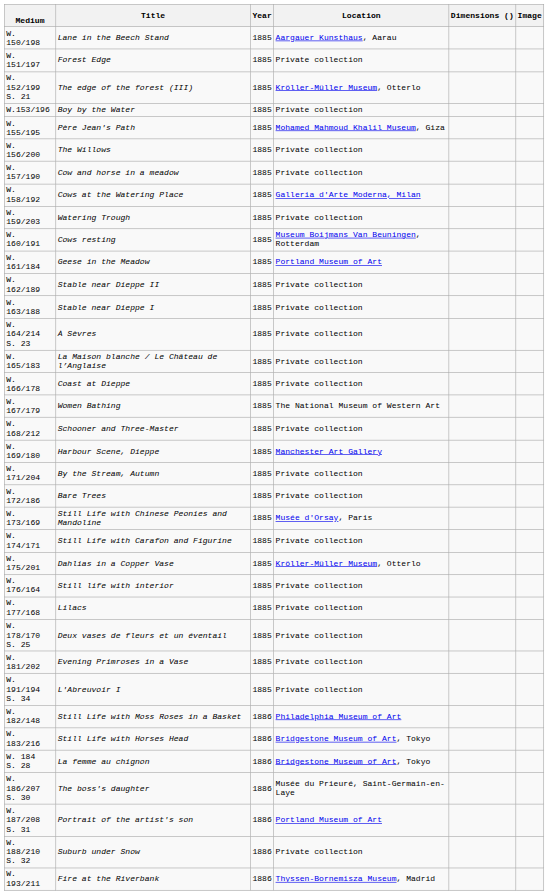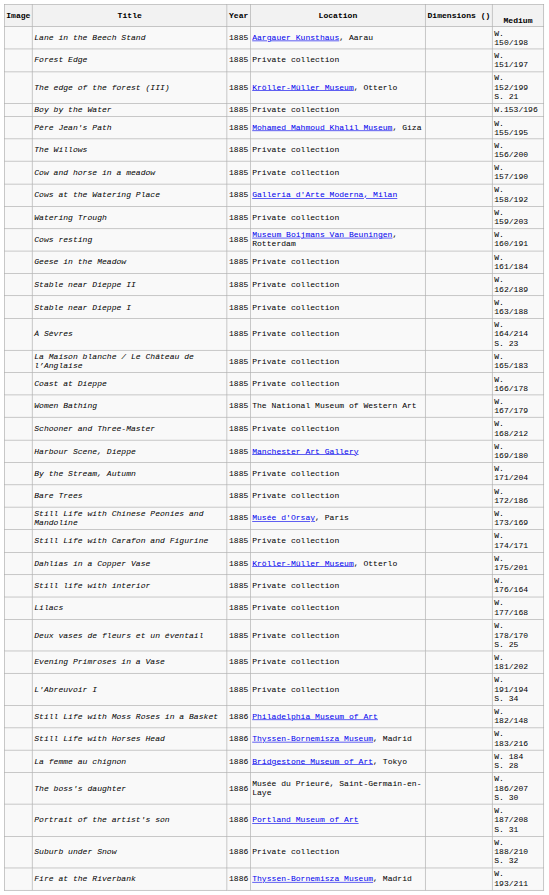 <table class="sortable wikitable">
 <tr>
-<th scope="col"><br>Medium</th>
+<th scope="col" class="unsortable">Image</th>
 <th scope="col">Title</th>
 <th scope="col">Year</th>
 <th scope="col">Location</th>
 <th scope="col">Dimensions ()</th>
-<th scope="col" class="unsortable">Image</th>
+<th scope="col"><br>Medium</th>
 </tr>
 <tr>
-<td>W. 150/198</td>
+<td></td>
 <td><em>Lane in the Beech Stand</em></td>
 <td>1885</td>
 <td><a href='#'>Aargauer Kunsthaus</a>, Aarau</td>
 <td></td>
-<td></td>
+<td>W. 150/198</td>
 </tr>
 <tr>
-<td>W. 151/197</td>
+<td></td>
 <td><em>Forest Edge</em></td>
 <td>1885</td>
 <td>Private collection</td>
 <td></td>
-<td></td>
+<td>W. 151/197</td>
 </tr>
 <tr>
-<td>W. 152/199 <br> S. 21</td>
+<td></td>
 <td><em>The edge of the forest (III)</em></td>
 <td>1885</td>
 <td><a href='#'>Kröller-Müller Museum</a>, Otterlo</td>
 <td></td>
-<td></td>
+<td>W. 152/199 <br> S. 21</td>
 </tr>
 <tr>
-<td>W.153/196</td>
+<td></td>
 <td><em>Boy by the Water</em></td>
 <td>1885</td>
 <td>Private collection</td>
 <td></td>
-<td></td>
+<td>W.153/196</td>
 </tr>
 <tr>
-<td>W. 155/195</td>
+<td></td>
 <td><em>Père Jean's Path</em></td>
 <td>1885</td>
 <td><a href='#'>Mohamed Mahmoud Khalil Museum</a>, Giza</td>
 <td></td>
-<td></td>
+<td>W. 155/195</td>
 </tr>
 <tr>
-<td>W. 156/200</td>
+<td></td>
 <td><em>The Willows</em></td>
 <td>1885</td>
 <td>Private collection</td>
 <td></td>
-<td></td>
+<td>W. 156/200</td>
 </tr>
 <tr>
-<td>W. 157/190</td>
+<td></td>
 <td><em>Cow and horse in a meadow</em></td>
 <td>1885</td>
 <td>Private collection</td>
 <td></td>
-<td></td>
+<td>W. 157/190</td>
 </tr>
 <tr>
-<td>W. 158/192</td>
+<td></td>
 <td><em>Cows at the Watering Place</em></td>
 <td>1885</td>
 <td><a href='#'>Galleria d'Arte Moderna, Milan</a></td>
 <td></td>
-<td></td>
+<td>W. 158/192</td>
 </tr>
 <tr>
-<td>W. 159/203</td>
+<td></td>
 <td><em>Watering Trough</em></td>
 <td>1885</td>
 <td>Private collection</td>
 <td></td>
-<td></td>
+<td>W. 159/203</td>
 </tr>
 <tr>
-<td>W. 160/191</td>
+<td></td>
 <td><em>Cows resting</em></td>
 <td>1885</td>
 <td><a href='#'>Museum Boijmans Van Beuningen</a>, Rotterdam</td>
 <td></td>
-<td></td>
+<td>W. 160/191</td>
 </tr>
 <tr>
-<td>W. 161/184</td>
+<td></td>
 <td><em>Geese in the Meadow</em></td>
 <td>1885</td>
-<td><a href='#'>Portland Museum of Art</a></td>
+<td>Private collection</td>
 <td></td>
-<td></td>
+<td>W. 161/184</td>
 </tr>
 <tr>
-<td>W. 162/189</td>
+<td></td>
 <td><em>Stable near Dieppe II</em></td>
 <td>1885</td>
 <td>Private collection</td>
 <td></td>
-<td></td>
+<td>W. 162/189</td>
 </tr>
 <tr>
-<td>W. 163/188</td>
+<td></td>
 <td><em>Stable near Dieppe I</em></td>
 <td>1885</td>
 <td>Private collection</td>
 <td></td>
-<td></td>
+<td>W. 163/188</td>
 </tr>
 <tr>
-<td>W. 164/214 <br> S. 23</td>
+<td></td>
 <td><em>À Sèvres</em></td>
 <td>1885</td>
 <td>Private collection</td>
 <td></td>
-<td></td>
+<td>W. 164/214 <br> S. 23</td>
 </tr>
 <tr>
-<td>W. 165/183</td>
+<td></td>
 <td><em>La Maison blanche / Le Château de l’Anglaise</em></td>
 <td>1885</td>
 <td>Private collection</td>
 <td></td>
-<td></td>
+<td>W. 165/183</td>
 </tr>
 <tr>
-<td>W. 166/178</td>
+<td></td>
 <td><em>Coast at Dieppe</em></td>
 <td>1885</td>
 <td>Private collection</td>
 <td></td>
-<td></td>
+<td>W. 166/178</td>
 </tr>
 <tr>
-<td>W. 167/179</td>
+<td></td>
 <td><em>Women Bathing</em></td>
 <td>1885</td>
 <td>The National Museum of Western Art</td>
 <td></td>
-<td></td>
+<td>W. 167/179</td>
 </tr>
 <tr>
-<td>W. 168/212</td>
+<td></td>
 <td><em>Schooner and Three-Master</em></td>
 <td>1885</td>
 <td>Private collection</td>
 <td></td>
-<td></td>
+<td>W. 168/212</td>
 </tr>
 <tr>
-<td>W. 169/180</td>
+<td></td>
 <td><em>Harbour Scene, Dieppe</em></td>
 <td>1885</td>
 <td><a href='#'>Manchester Art Gallery</a></td>
 <td></td>
-<td></td>
+<td>W. 169/180</td>
 </tr>
 <tr>
-<td>W. 171/204</td>
+<td></td>
 <td><em>By the Stream, Autumn</em></td>
 <td>1885</td>
 <td>Private collection</td>
 <td></td>
-<td></td>
+<td>W. 171/204</td>
 </tr>
 <tr>
-<td>W. 172/186</td>
+<td></td>
 <td><em>Bare Trees</em></td>
 <td>1885</td>
 <td>Private collection</td>
 <td></td>
-<td></td>
+<td>W. 172/186</td>
 </tr>
 <tr>
-<td>W. 173/169</td>
+<td></td>
 <td><em>Still Life with Chinese Peonies and Mandoline</em></td>
 <td>1885</td>
 <td><a href='#'>Musée d'Orsay</a>, Paris</td>
 <td></td>
-<td></td>
+<td>W. 173/169</td>
 </tr>
 <tr>
-<td>W. 174/171</td>
+<td></td>
 <td><em>Still Life with Carafon and Figurine</em></td>
 <td>1885</td>
 <td>Private collection</td>
 <td></td>
-<td></td>
+<td>W. 174/171</td>
 </tr>
 <tr>
-<td>W. 175/201</td>
+<td></td>
 <td><em>Dahlias in a Copper Vase</em></td>
 <td>1885</td>
 <td><a href='#'>Kröller-Müller Museum</a>, Otterlo</td>
 <td></td>
-<td></td>
+<td>W. 175/201</td>
 </tr>
 <tr>
-<td>W. 176/164</td>
+<td></td>
 <td><em>Still life with interior</em></td>
 <td>1885</td>
 <td>Private collection</td>
 <td></td>
-<td></td>
+<td>W. 176/164</td>
 </tr>
 <tr>
-<td>W. 177/168</td>
+<td></td>
 <td><em>Lilacs</em></td>
 <td>1885</td>
 <td>Private collection</td>
 <td></td>
-<td></td>
+<td>W. 177/168</td>
 </tr>
 <tr>
-<td>W. 178/170 <br>S. 25</td>
+<td></td>
 <td><em>Deux vases de fleurs et un éventail</em></td>
 <td>1885</td>
 <td>Private collection</td>
 <td></td>
-<td></td>
+<td>W. 178/170 <br>S. 25</td>
 </tr>
 <tr>
-<td>W. 181/202</td>
+<td></td>
 <td><em>Evening Primroses in a Vase</em></td>
 <td>1885</td>
 <td>Private collection</td>
 <td></td>
-<td></td>
+<td>W. 181/202</td>
 </tr>
 <tr>
-<td>W. 191/194 <br> S. 34</td>
+<td></td>
 <td><em>L'Abreuvoir I</em></td>
 <td>1885</td>
 <td>Private collection</td>
 <td></td>
-<td></td>
+<td>W. 191/194 <br> S. 34</td>
 </tr>
 <tr>
-<td>W. 182/148</td>
+<td></td>
 <td><em>Still Life with Moss Roses in a Basket</em></td>
 <td>1886</td>
 <td><a href='#'>Philadelphia Museum of Art</a></td>
 <td></td>
-<td></td>
+<td>W. 182/148</td>
 </tr>
 <tr>
-<td>W. 183/216</td>
+<td></td>
 <td><em>Still Life with Horses Head</em></td>
 <td>1886</td>
-<td><a href='#'>Bridgestone Museum of Art</a>, Tokyo</td>
+<td><a href='#'>Thyssen-Bornemisza Museum</a>, Madrid</td>
 <td></td>
-<td></td>
+<td>W. 183/216</td>
 </tr>
 <tr>
-<td>W. 184<br>S. 28</td>
+<td></td>
 <td><em>La femme au chignon</em></td>
 <td>1886</td>
 <td><a href='#'>Bridgestone Museum of Art</a>, Tokyo</td>
 <td></td>
-<td></td>
+<td>W. 184<br>S. 28</td>
 </tr>
 <tr>
-<td>W. 186/207<br>S. 30</td>
+<td></td>
 <td><em>The boss's daughter</em></td>
 <td>1886</td>
 <td>Musée du Prieuré, Saint-Germain-en-Laye</td>
 <td></td>
-<td></td>
+<td>W. 186/207<br>S. 30</td>
 </tr>
 <tr>
-<td>W. 187/208<br>S. 31</td>
+<td></td>
 <td><em>Portrait of the artist's son</em></td>
 <td>1886</td>
 <td><a href='#'>Portland Museum of Art</a></td>
 <td></td>
-<td></td>
+<td>W. 187/208<br>S. 31</td>
 </tr>
 <tr>
-<td>W. 188/210 <br> S. 32</td>
+<td></td>
 <td><em>Suburb under Snow</em></td>
 <td>1886</td>
 <td>Private collection</td>
 <td></td>
-<td></td>
+<td>W. 188/210 <br> S. 32</td>
 </tr>
 <tr>
-<td>W. 193/211</td>
+<td></td>
 <td><em>Fire at the Riverbank</em></td>
 <td>1886</td>
 <td><a href='#'>Thyssen-Bornemisza Museum</a>, Madrid</td>
 <td></td>
-<td></td>
+<td>W. 193/211</td>
 </tr>
 </table>
